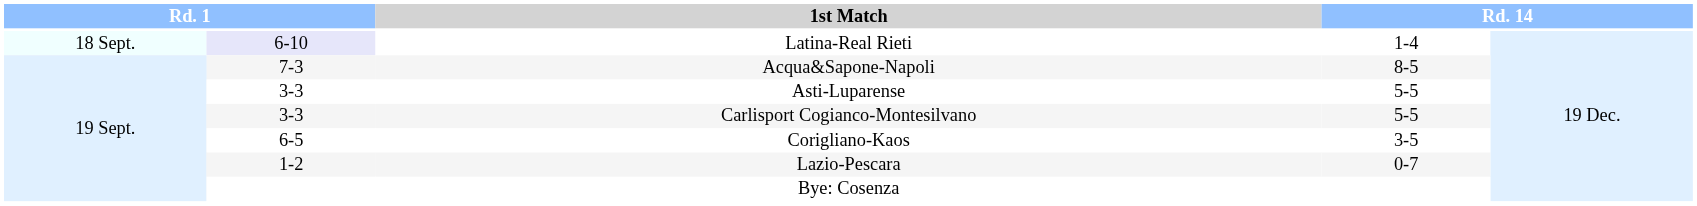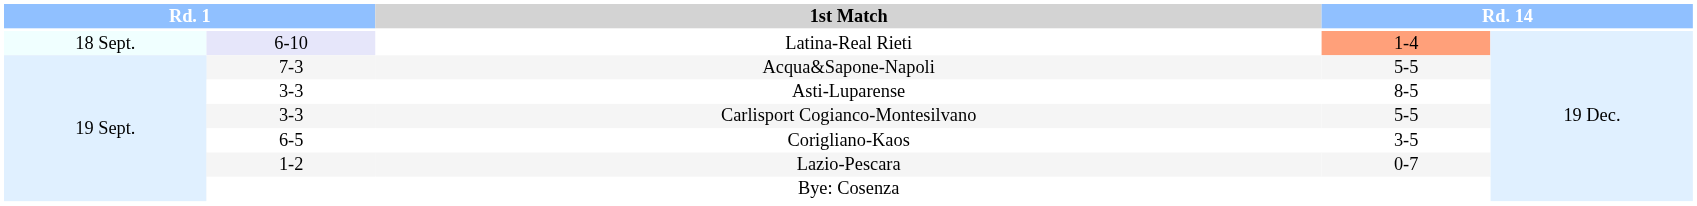 <table border=0 cellspacing=0 cellpadding=1 style="font-size: 85%; text-align: center;" width=99%>
 <tr>
 <td colspan=2 style="background:#90C0FF;color:white;"><strong>Rd. 1</strong></td>
 <td style="background:#D3D3D3"><strong>1st  Match</strong></td>
 <td colspan=2 style="background:#90C0FF;color:white;"><strong>Rd. 14 </strong></td>
 </tr>
 <tr align=center>
 <th width=12%></th>
 <th width=10%></th>
 <th width=56%></th>
 <th width=10%></th>
 <th width=12%></th>
 </tr>
 <tr>
 <td style="background:#F0FFFF" rowspan=1>18 Sept.</td>
 <td style="background: lavender;">6-10</td>
 <td>Latina-Real Rieti</td>
-<td>1-4</td>
+<td style="background: lightsalmon;">1-4</td>
 <td rowspan=7 style="background:#E0F0FF">19 Dec.</td>
 </tr>
 <tr style="background:#F5F5F5">
 <td style="background:#E0F0FF" rowspan=6>19 Sept.</td>
 <td>7-3</td>
 <td>Acqua&Sapone-Napoli</td>
-<td>8-5</td>
+<td>5-5</td>
 </tr>
 <tr style="background:#FFFFFF">
 <td>3-3</td>
 <td>Asti-Luparense</td>
-<td>5-5</td>
+<td>8-5</td>
 </tr>
 <tr style="background:#F5F5F5">
 <td>3-3</td>
 <td>Carlisport Cogianco-Montesilvano</td>
 <td>5-5</td>
 </tr>
 <tr style="background:#FFFFFF">
 <td>6-5</td>
 <td>Corigliano-Kaos</td>
 <td>3-5</td>
 </tr>
 <tr style="background:#F5F5F5">
 <td>1-2</td>
 <td>Lazio-Pescara</td>
 <td>0-7</td>
 </tr>
 <tr style="background:#FFFFFF">
 <td></td>
 <td>Bye: Cosenza</td>
 <td></td>
 </tr>
 </table>
